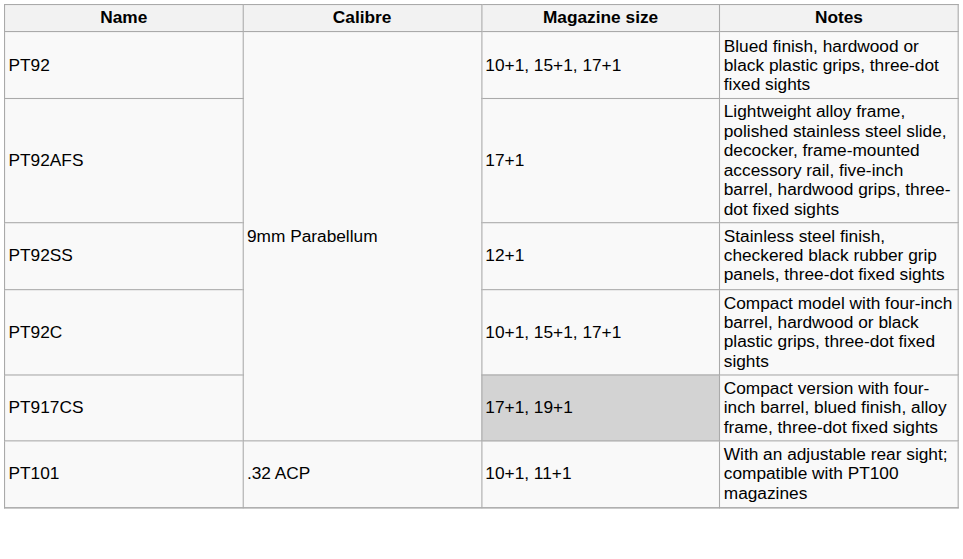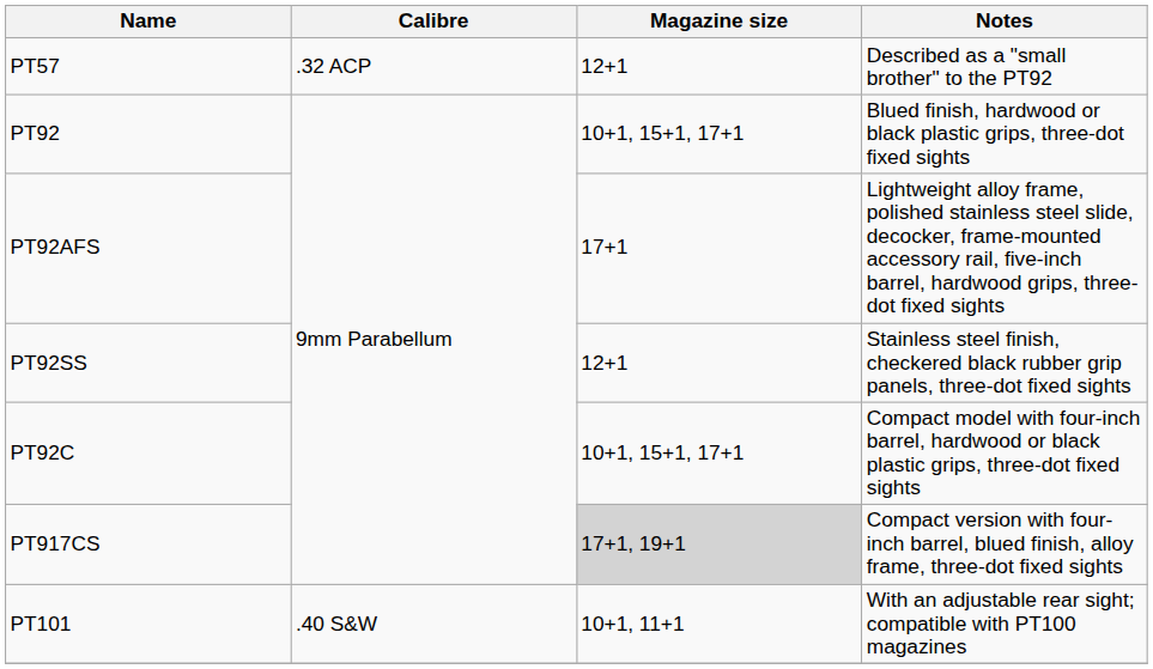 <table class=wikitable border="0" width="100%">
 <tr>
 <th width="25%">Name</th>
 <th width="25%">Calibre</th>
 <th width="25%">Magazine size</th>
 <th>Notes</th>
+</tr>
+<tr>
+<td>PT57</td>
+<td>.32 ACP</td>
+<td>12+1</td>
+<td>Described as a "small brother" to the PT92</td>
 </tr>
 <tr>
 <td>PT92</td>
 <td rowspan="5">9mm Parabellum</td>
 <td>10+1, 15+1, 17+1</td>
 <td>Blued finish, hardwood or black plastic grips, three-dot fixed sights</td>
 </tr>
 <tr>
 <td>PT92AFS</td>
 <td>17+1</td>
 <td>Lightweight alloy frame, polished stainless steel slide, decocker, frame-mounted accessory rail, five-inch barrel, hardwood grips, three-dot fixed sights</td>
 </tr>
 <tr>
 <td>PT92SS</td>
 <td>12+1</td>
 <td>Stainless steel finish, checkered black rubber grip panels, three-dot fixed sights</td>
 </tr>
 <tr>
 <td>PT92C</td>
 <td>10+1, 15+1, 17+1</td>
 <td>Compact model with four-inch barrel, hardwood or black plastic grips, three-dot fixed sights</td>
 </tr>
 <tr>
 <td>PT917CS</td>
 <td style="background: lightgrey;">17+1, 19+1</td>
 <td>Compact version with four-inch barrel, blued finish, alloy frame, three-dot fixed sights</td>
 </tr>
 <tr>
 <td>PT101</td>
-<td>.32 ACP</td>
+<td>.40 S&W</td>
 <td>10+1, 11+1</td>
 <td>With an adjustable rear sight; compatible with PT100 magazines</td>
 </tr>
 <tr>
 </tr>
 </table>
